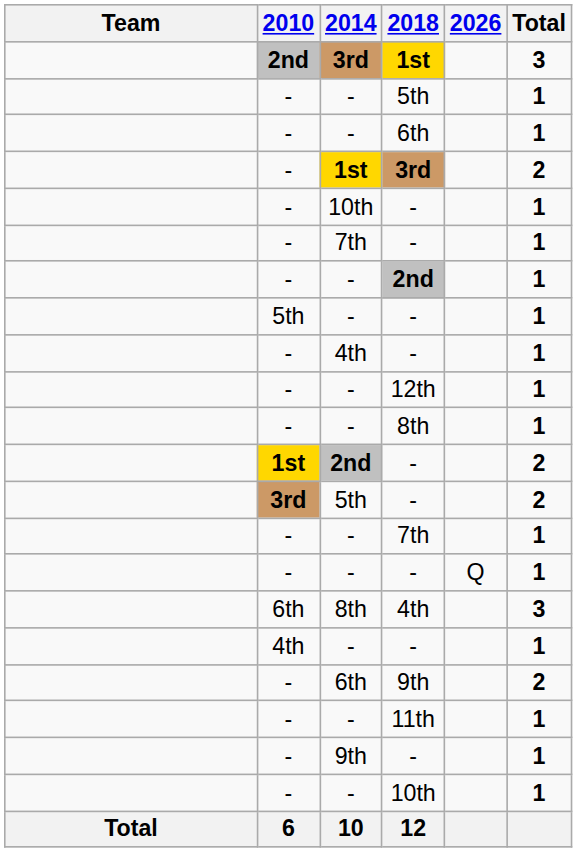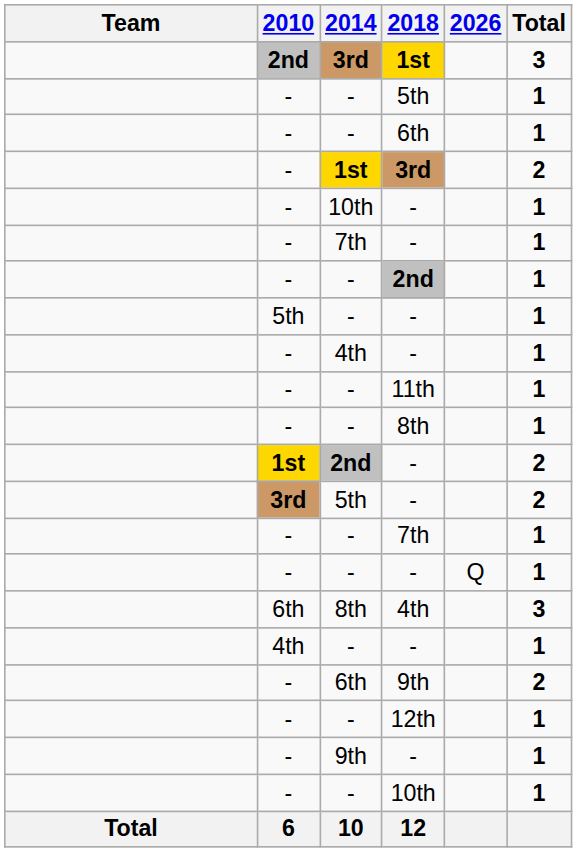 <table class=wikitable style="text-align:center; font-size:90%">
 <tr>
 <th width=150>Team</th>
 <th><a href='#'>2010</a></th>
 <th><a href='#'>2014</a></th>
 <th><a href='#'>2018</a></th>
 <th><a href='#'>2026</a></th>
 <th>Total</th>
 </tr>
 <tr>
 <td align=left></td>
 <td bgcolor=silver><strong>2nd</strong></td>
 <td bgcolor=cc9966><strong>3rd</strong></td>
 <td bgcolor=gold><strong>1st</strong></td>
 <td></td>
 <td><strong>3</strong></td>
 </tr>
 <tr>
 <td align=left></td>
 <td>-</td>
 <td>-</td>
 <td>5th</td>
 <td></td>
 <td><strong>1</strong></td>
 </tr>
 <tr>
 <td align=left></td>
 <td>-</td>
 <td>-</td>
 <td>6th</td>
 <td></td>
 <td><strong>1</strong></td>
 </tr>
 <tr>
 <td align=left></td>
 <td>-</td>
 <td bgcolor=gold><strong>1st</strong></td>
 <td bgcolor=cc9966><strong>3rd</strong></td>
 <td></td>
 <td><strong>2</strong></td>
 </tr>
 <tr>
 <td align=left></td>
 <td>-</td>
 <td>10th</td>
 <td>-</td>
 <td></td>
 <td><strong>1</strong></td>
 </tr>
 <tr>
 <td align=left></td>
 <td>-</td>
 <td>7th</td>
 <td>-</td>
 <td></td>
 <td><strong>1</strong></td>
 </tr>
 <tr>
 <td align=left></td>
 <td>-</td>
 <td>-</td>
 <td bgcolor=silver><strong>2nd</strong></td>
 <td></td>
 <td><strong>1</strong></td>
 </tr>
 <tr>
 <td align=left></td>
 <td>5th</td>
 <td>-</td>
 <td>-</td>
 <td></td>
 <td><strong>1</strong></td>
 </tr>
 <tr>
 <td align=left></td>
 <td>-</td>
 <td>4th</td>
 <td>-</td>
 <td></td>
 <td><strong>1</strong></td>
 </tr>
 <tr>
 <td align=left></td>
 <td>-</td>
 <td>-</td>
-<td>12th</td>
+<td>11th</td>
 <td></td>
 <td><strong>1</strong></td>
 </tr>
 <tr>
 <td align=left></td>
 <td>-</td>
 <td>-</td>
 <td>8th</td>
 <td></td>
 <td><strong>1</strong></td>
 </tr>
 <tr>
 <td align=left></td>
 <td bgcolor=gold><strong>1st</strong></td>
 <td bgcolor=silver><strong>2nd</strong></td>
 <td>-</td>
 <td></td>
 <td><strong>2</strong></td>
 </tr>
 <tr>
 <td align=left></td>
 <td bgcolor=cc9966><strong>3rd</strong></td>
 <td>5th</td>
 <td>-</td>
 <td></td>
 <td><strong>2</strong></td>
 </tr>
 <tr>
 <td align=left></td>
 <td>-</td>
 <td>-</td>
 <td>7th</td>
 <td></td>
 <td><strong>1</strong></td>
 </tr>
 <tr>
 <td align=left></td>
 <td>-</td>
 <td>-</td>
 <td>-</td>
 <td>Q</td>
 <td><strong>1</strong></td>
 </tr>
 <tr>
 <td align=left></td>
 <td>6th</td>
 <td>8th</td>
 <td>4th</td>
 <td></td>
 <td><strong>3</strong></td>
 </tr>
 <tr>
 <td align=left></td>
 <td>4th</td>
 <td>-</td>
 <td>-</td>
 <td></td>
 <td><strong>1</strong></td>
 </tr>
 <tr>
 <td align=left></td>
 <td>-</td>
 <td>6th</td>
 <td>9th</td>
 <td></td>
 <td><strong>2</strong></td>
 </tr>
 <tr>
 <td align=left></td>
 <td>-</td>
 <td>-</td>
-<td>11th</td>
+<td>12th</td>
 <td></td>
 <td><strong>1</strong></td>
 </tr>
 <tr>
 <td align=left></td>
 <td>-</td>
 <td>9th</td>
 <td>-</td>
 <td></td>
 <td><strong>1</strong></td>
 </tr>
 <tr>
 <td align=left></td>
 <td>-</td>
 <td>-</td>
 <td>10th</td>
 <td></td>
 <td><strong>1</strong></td>
 </tr>
 <tr>
 <th>Total</th>
 <th>6</th>
 <th>10</th>
 <th>12</th>
 <th></th>
 <th></th>
 </tr>
 </table>
